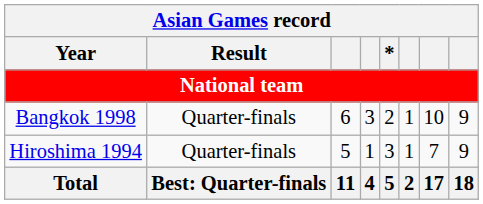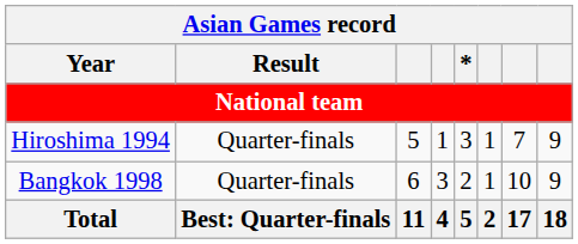 <table class="wikitable" style="text-align: center;">
 <tr>
 <th colspan=8><a href='#'>Asian Games</a> record</th>
 </tr>
 <tr>
 <th>Year</th>
 <th>Result</th>
 <th></th>
 <th></th>
 <th>*</th>
 <th></th>
 <th></th>
 <th></th>
 </tr>
 <tr>
 <td colspan=8 style="text-align:center; background:red; color:white;"><strong>National team</strong></td>
 </tr>
 <tr>
+<td> <a href='#'>Hiroshima 1994</a></td>
+<td>Quarter-finals</td>
+<td>5</td>
+<td>1</td>
+<td>3</td>
+<td>1</td>
+<td>7</td>
+<td>9</td>
+</tr>
+<tr>
 <td> <a href='#'>Bangkok 1998</a></td>
 <td>Quarter-finals</td>
 <td>6</td>
 <td>3</td>
 <td>2</td>
 <td>1</td>
 <td>10</td>
-<td>9</td>
-</tr>
-<tr>
-<td> <a href='#'>Hiroshima 1994</a></td>
-<td>Quarter-finals</td>
-<td>5</td>
-<td>1</td>
-<td>3</td>
-<td>1</td>
-<td>7</td>
 <td>9</td>
 </tr>
 <tr>
 <th><strong>Total</strong></th>
 <th><strong>Best: Quarter-finals</strong></th>
 <th>11</th>
 <th>4</th>
 <th>5</th>
 <th>2</th>
 <th>17</th>
 <th>18</th>
 </tr>
 </table>
